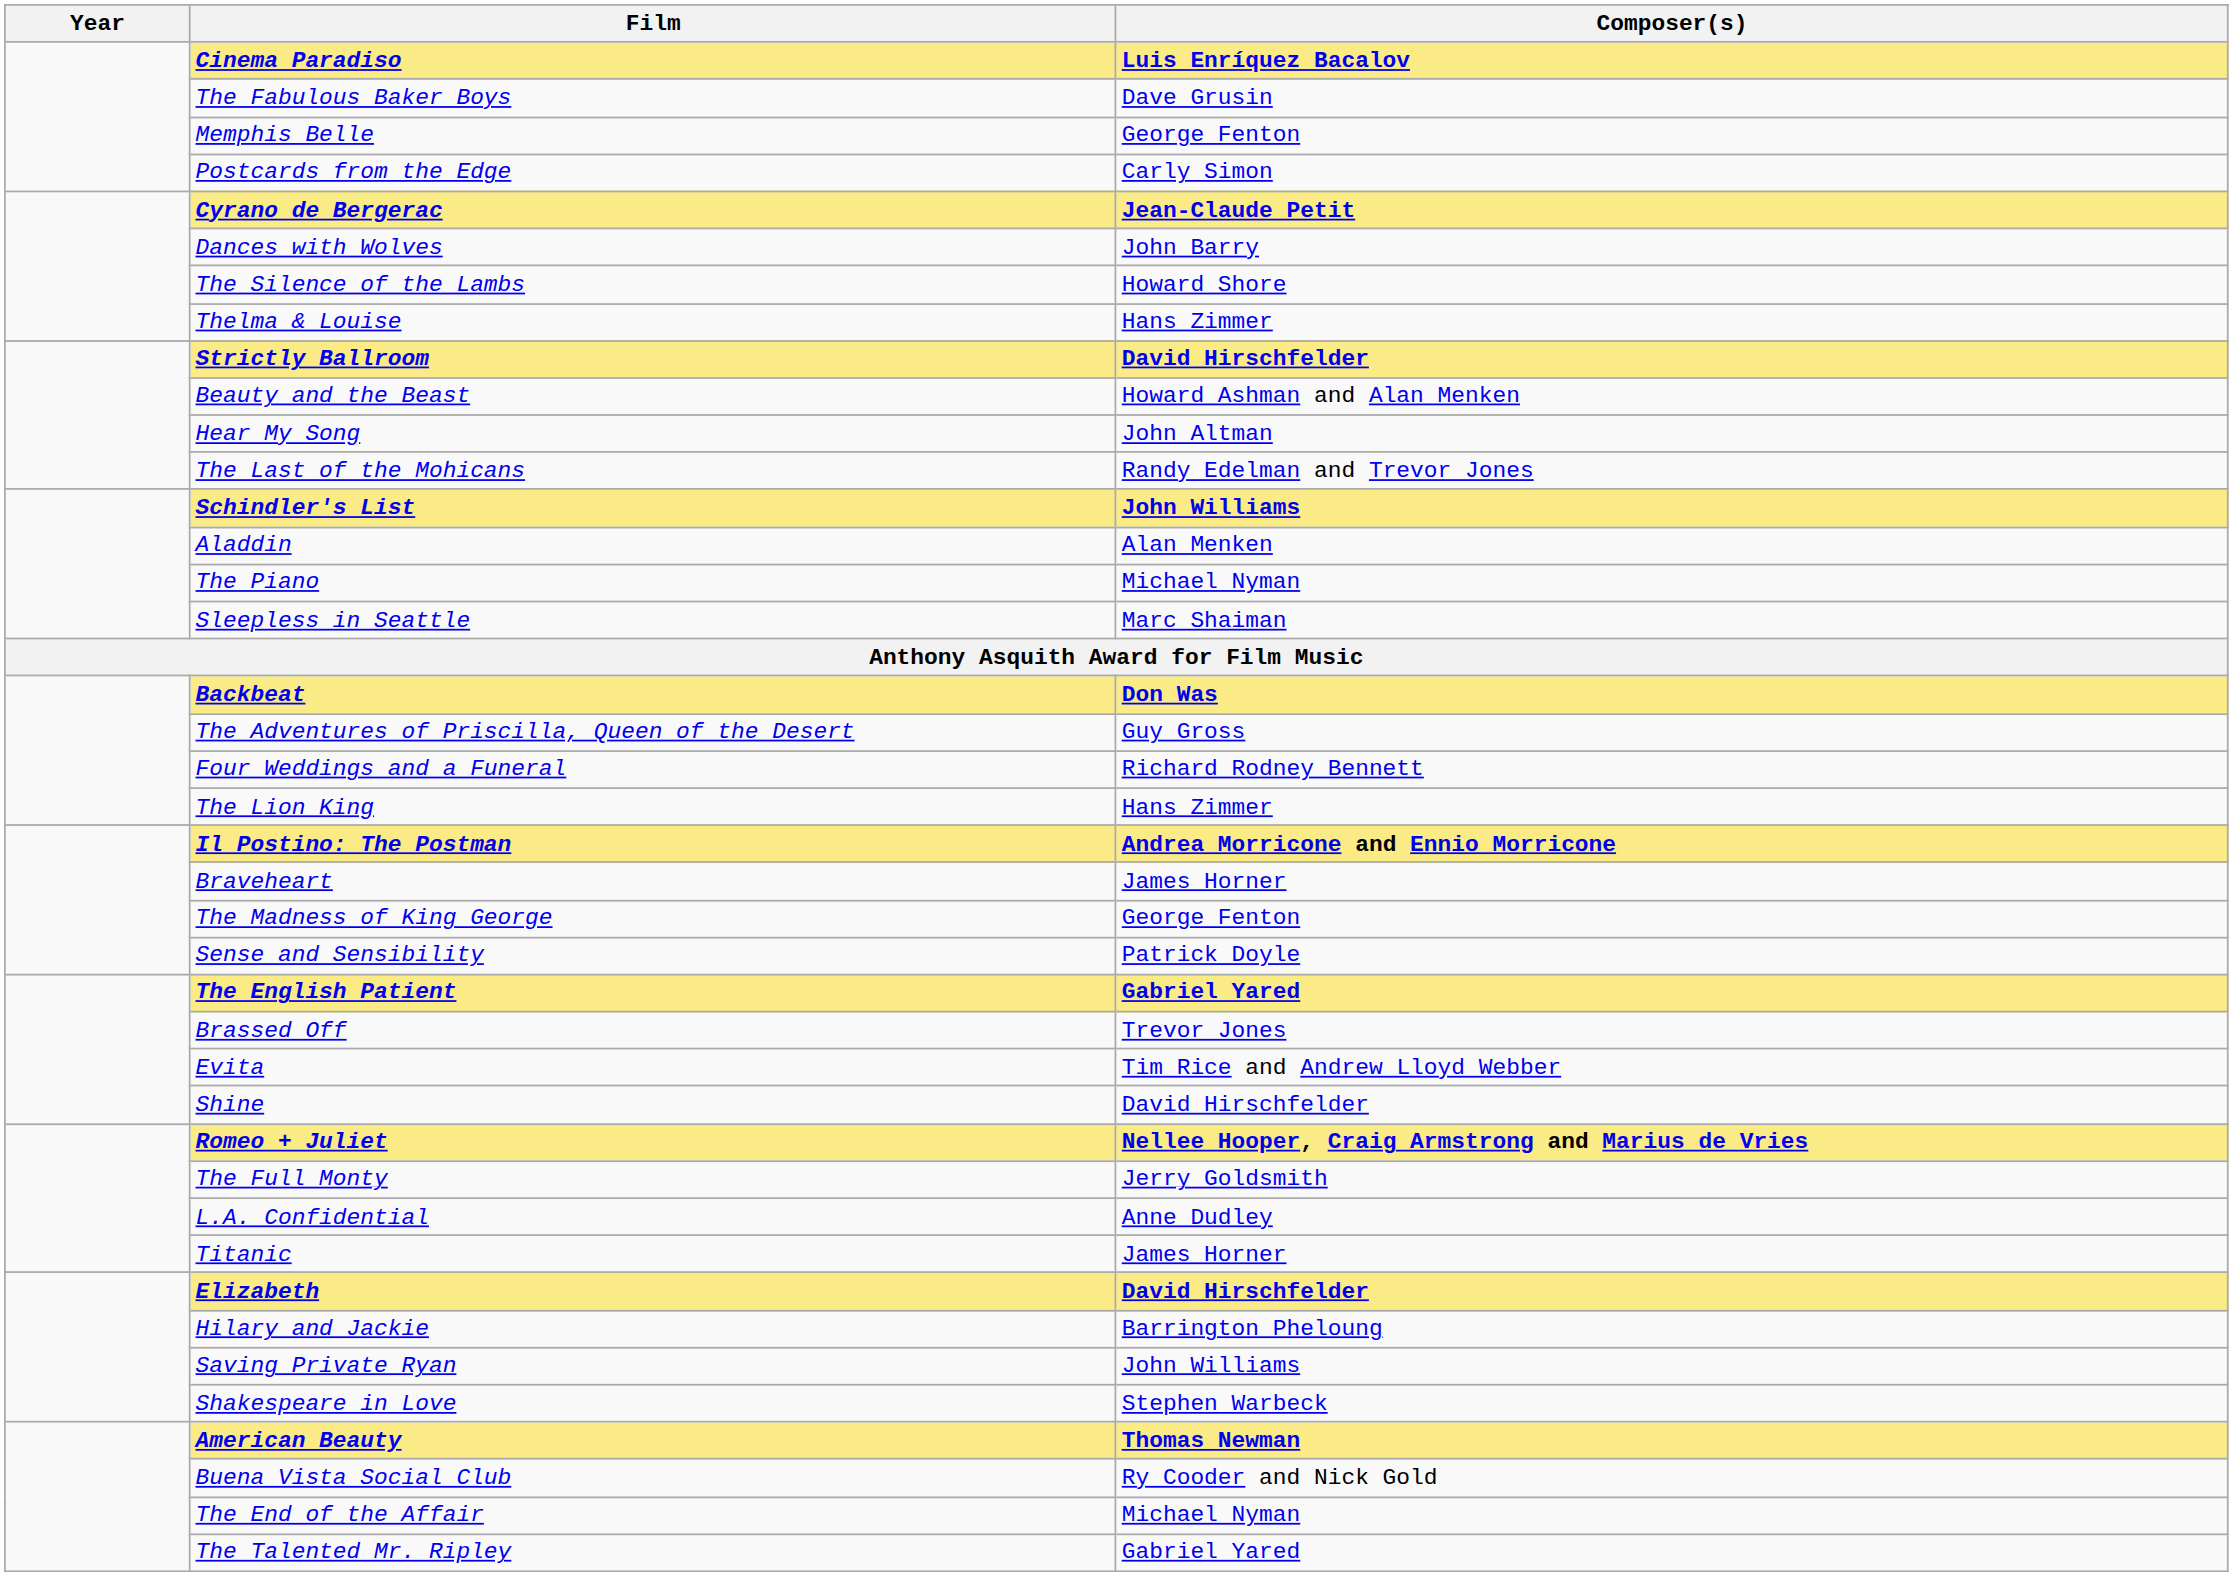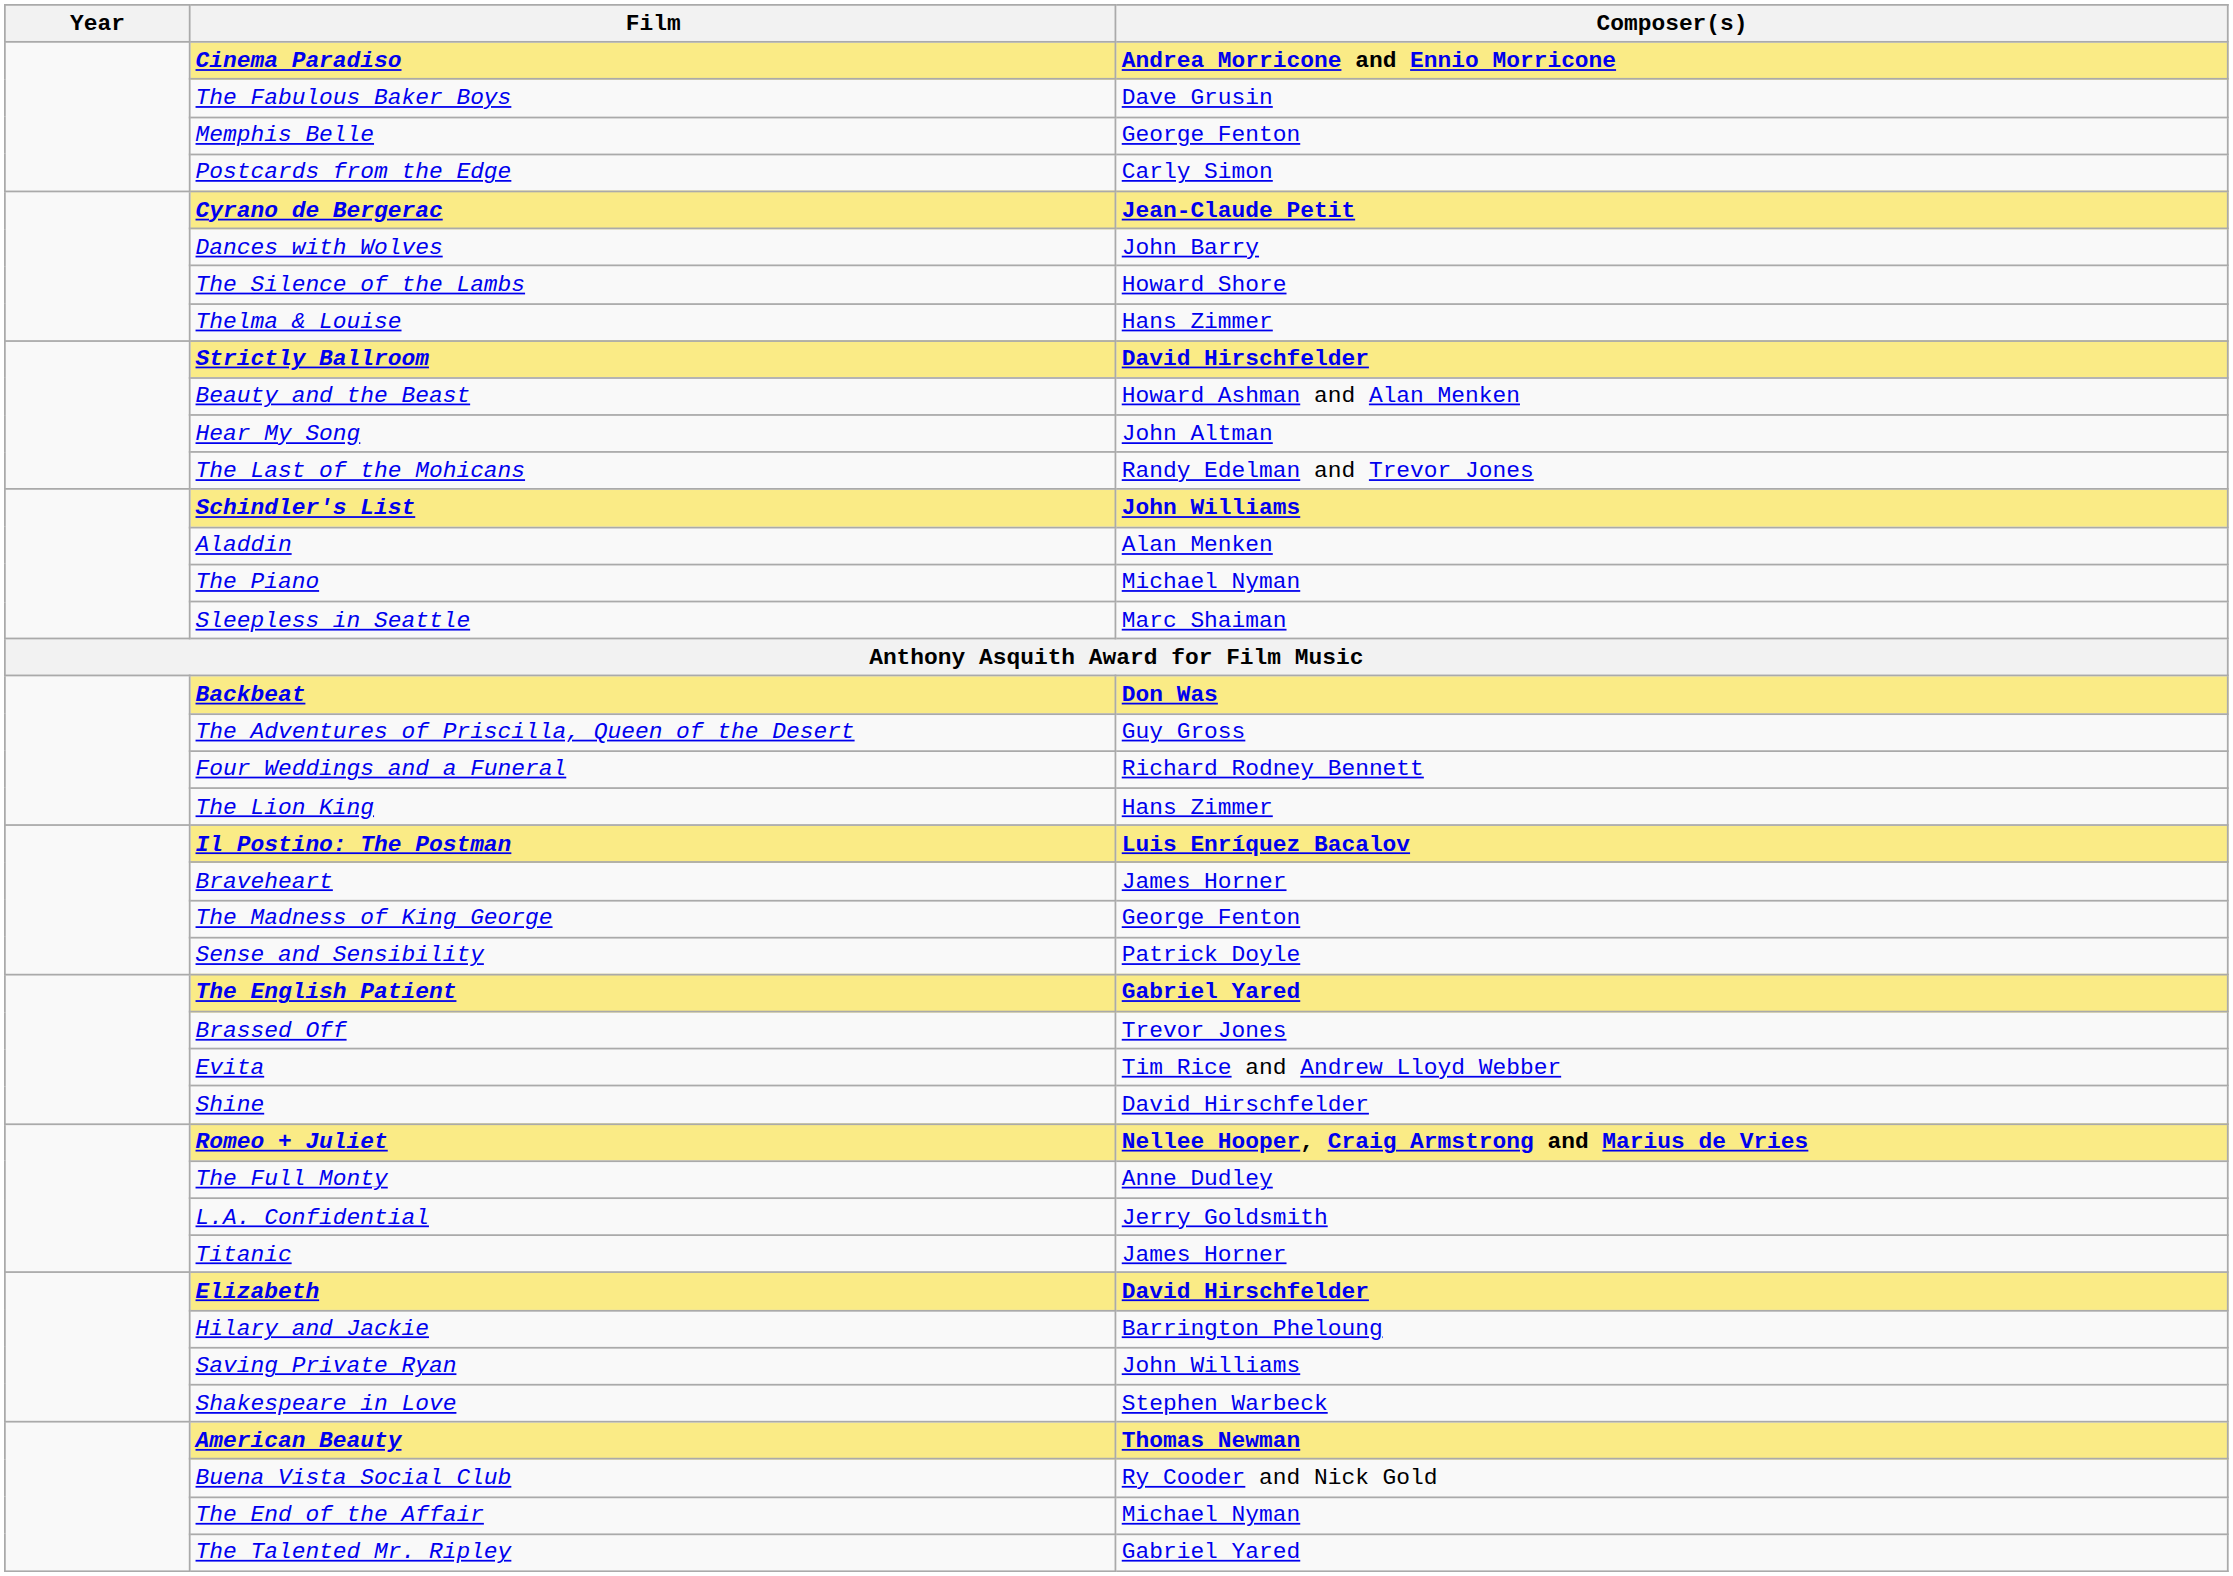 <table class="wikitable" style="width:100%;" cellpadding="5">
 <tr>
 <th style="width:5%;">Year</th>
 <th style="width:25%;">Film</th>
 <th style="width:30%;">Composer(s)</th>
 </tr>
 <tr>
 <td rowspan="4"></td>
 <td style="background:#FAEB86"><strong><em><a href='#'>Cinema Paradiso</a></em></strong></td>
-<td style="background:#FAEB86"><strong><a href='#'>Luis Enríquez Bacalov</a></strong></td>
+<td style="background:#FAEB86"><strong><a href='#'>Andrea Morricone</a> and <a href='#'>Ennio Morricone</a></strong></td>
 </tr>
 <tr>
 <td><em><a href='#'>The Fabulous Baker Boys</a></em></td>
 <td><a href='#'>Dave Grusin</a></td>
 </tr>
 <tr>
 <td><em><a href='#'>Memphis Belle</a></em></td>
 <td><a href='#'>George Fenton</a></td>
 </tr>
 <tr>
 <td><em><a href='#'>Postcards from the Edge</a></em></td>
 <td><a href='#'>Carly Simon</a></td>
 </tr>
 <tr>
 <td rowspan="4"></td>
 <td style="background:#FAEB86"><strong><em><a href='#'>Cyrano de Bergerac</a></em></strong></td>
 <td style="background:#FAEB86"><strong><a href='#'>Jean-Claude Petit</a></strong></td>
 </tr>
 <tr>
 <td><em><a href='#'>Dances with Wolves</a></em></td>
 <td><a href='#'>John Barry</a></td>
 </tr>
 <tr>
 <td><em><a href='#'>The Silence of the Lambs</a></em></td>
 <td><a href='#'>Howard Shore</a></td>
 </tr>
 <tr>
 <td><em><a href='#'>Thelma & Louise</a></em></td>
 <td><a href='#'>Hans Zimmer</a></td>
 </tr>
 <tr>
 <td rowspan="4"></td>
 <td style="background:#FAEB86"><strong><em><a href='#'>Strictly Ballroom</a></em></strong></td>
 <td style="background:#FAEB86"><strong><a href='#'>David Hirschfelder</a></strong></td>
 </tr>
 <tr>
 <td><em><a href='#'>Beauty and the Beast</a></em></td>
 <td><a href='#'>Howard Ashman</a> and <a href='#'>Alan Menken</a></td>
 </tr>
 <tr>
 <td><em><a href='#'>Hear My Song</a></em></td>
 <td><a href='#'>John Altman</a></td>
 </tr>
 <tr>
 <td><em><a href='#'>The Last of the Mohicans</a></em></td>
 <td><a href='#'>Randy Edelman</a> and <a href='#'>Trevor Jones</a></td>
 </tr>
 <tr>
 <td rowspan="4"></td>
 <td style="background:#FAEB86"><strong><em><a href='#'>Schindler's List</a></em></strong></td>
 <td style="background:#FAEB86"><strong><a href='#'>John Williams</a></strong></td>
 </tr>
 <tr>
 <td><em><a href='#'>Aladdin</a></em></td>
 <td><a href='#'>Alan Menken</a></td>
 </tr>
 <tr>
 <td><em><a href='#'>The Piano</a></em></td>
 <td><a href='#'>Michael Nyman</a></td>
 </tr>
 <tr>
 <td><em><a href='#'>Sleepless in Seattle</a></em></td>
 <td><a href='#'>Marc Shaiman</a></td>
 </tr>
 <tr>
 <th colspan="3">Anthony Asquith Award for Film Music</th>
 </tr>
 <tr>
 <td rowspan="4"></td>
 <td style="background:#FAEB86"><strong><em><a href='#'>Backbeat</a></em></strong></td>
 <td style="background:#FAEB86"><strong><a href='#'>Don Was</a></strong></td>
 </tr>
 <tr>
 <td><em><a href='#'>The Adventures of Priscilla, Queen of the Desert</a></em></td>
 <td><a href='#'>Guy Gross</a></td>
 </tr>
 <tr>
 <td><em><a href='#'>Four Weddings and a Funeral</a></em></td>
 <td><a href='#'>Richard Rodney Bennett</a></td>
 </tr>
 <tr>
 <td><em><a href='#'>The Lion King</a></em></td>
 <td><a href='#'>Hans Zimmer</a></td>
 </tr>
 <tr>
 <td rowspan="4"></td>
 <td style="background:#FAEB86"><strong><em><a href='#'>Il Postino: The Postman</a></em></strong></td>
-<td style="background:#FAEB86"><strong><a href='#'>Andrea Morricone</a> and <a href='#'>Ennio Morricone</a></strong></td>
+<td style="background:#FAEB86"><strong><a href='#'>Luis Enríquez Bacalov</a></strong></td>
 </tr>
 <tr>
 <td><em><a href='#'>Braveheart</a></em></td>
 <td><a href='#'>James Horner</a></td>
 </tr>
 <tr>
 <td><em><a href='#'>The Madness of King George</a></em></td>
 <td><a href='#'>George Fenton</a></td>
 </tr>
 <tr>
 <td><em><a href='#'>Sense and Sensibility</a></em></td>
 <td><a href='#'>Patrick Doyle</a></td>
 </tr>
 <tr>
 <td rowspan="4"></td>
 <td style="background:#FAEB86"><strong><em><a href='#'>The English Patient</a></em></strong></td>
 <td style="background:#FAEB86"><strong><a href='#'>Gabriel Yared</a></strong></td>
 </tr>
 <tr>
 <td><em><a href='#'>Brassed Off</a></em></td>
 <td><a href='#'>Trevor Jones</a></td>
 </tr>
 <tr>
 <td><em><a href='#'>Evita</a></em></td>
 <td><a href='#'>Tim Rice</a> and <a href='#'>Andrew Lloyd Webber</a></td>
 </tr>
 <tr>
 <td><em><a href='#'>Shine</a></em></td>
 <td><a href='#'>David Hirschfelder</a></td>
 </tr>
 <tr>
 <td rowspan="4"></td>
 <td style="background:#FAEB86"><strong><em><a href='#'>Romeo + Juliet</a></em></strong></td>
 <td style="background:#FAEB86"><strong><a href='#'>Nellee Hooper</a>, <a href='#'>Craig Armstrong</a> and <a href='#'>Marius de Vries</a></strong></td>
 </tr>
 <tr>
 <td><em><a href='#'>The Full Monty</a></em></td>
-<td><a href='#'>Jerry Goldsmith</a></td>
+<td><a href='#'>Anne Dudley</a></td>
 </tr>
 <tr>
 <td><em><a href='#'>L.A. Confidential</a></em></td>
-<td><a href='#'>Anne Dudley</a></td>
+<td><a href='#'>Jerry Goldsmith</a></td>
 </tr>
 <tr>
 <td><em><a href='#'>Titanic</a></em></td>
 <td><a href='#'>James Horner</a></td>
 </tr>
 <tr>
 <td rowspan="4"></td>
 <td style="background:#FAEB86"><strong><em><a href='#'>Elizabeth</a></em></strong></td>
 <td style="background:#FAEB86"><strong><a href='#'>David Hirschfelder</a></strong></td>
 </tr>
 <tr>
 <td><em><a href='#'>Hilary and Jackie</a></em></td>
 <td><a href='#'>Barrington Pheloung</a></td>
 </tr>
 <tr>
 <td><em><a href='#'>Saving Private Ryan</a></em></td>
 <td><a href='#'>John Williams</a></td>
 </tr>
 <tr>
 <td><em><a href='#'>Shakespeare in Love</a></em></td>
 <td><a href='#'>Stephen Warbeck</a></td>
 </tr>
 <tr>
 <td rowspan="4"></td>
 <td style="background:#FAEB86"><strong><em><a href='#'>American Beauty</a></em></strong></td>
 <td style="background:#FAEB86"><strong><a href='#'>Thomas Newman</a></strong></td>
 </tr>
 <tr>
 <td><em><a href='#'>Buena Vista Social Club</a></em></td>
 <td><a href='#'>Ry Cooder</a> and Nick Gold</td>
 </tr>
 <tr>
 <td><em><a href='#'>The End of the Affair</a></em></td>
 <td><a href='#'>Michael Nyman</a></td>
 </tr>
 <tr>
 <td><em><a href='#'>The Talented Mr. Ripley</a></em></td>
 <td><a href='#'>Gabriel Yared</a></td>
 </tr>
 </table>
